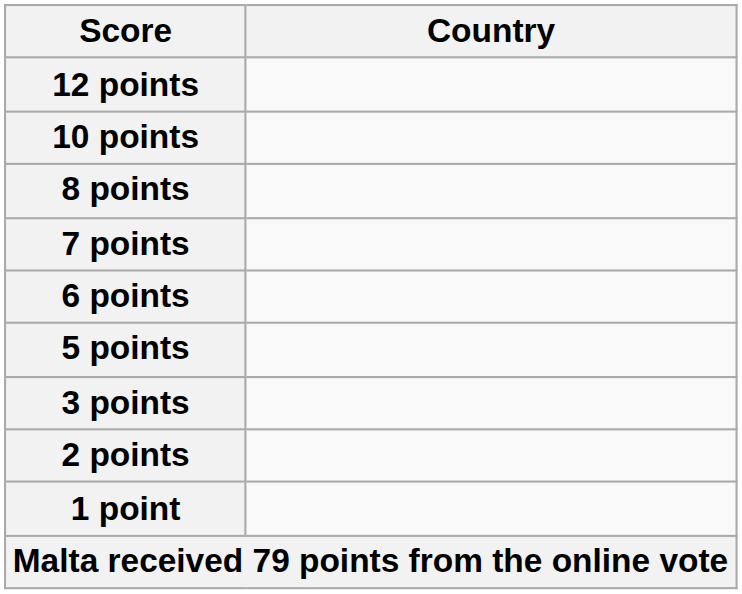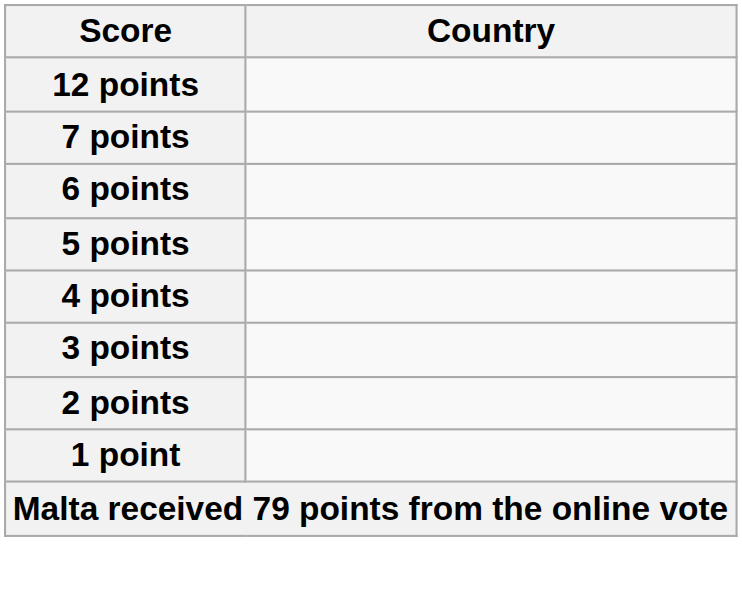 <table class="wikitable">
 <tr>
 <th scope="col" width="33%">Score</th>
 <th scope="col">Country</th>
 </tr>
 <tr>
 <th scope="row">12 points</th>
-<td></td>
-</tr>
-<tr>
-<th scope="row">10 points</th>
-<td></td>
-</tr>
-<tr>
-<th scope="row">8 points</th>
 <td></td>
 </tr>
 <tr>
 <th scope="row">7 points</th>
 <td></td>
 </tr>
 <tr>
 <th scope="row">6 points</th>
 <td></td>
 </tr>
 <tr>
 <th scope="row">5 points</th>
+<td></td>
+</tr>
+<tr>
+<th scope="row">4 points</th>
 <td></td>
 </tr>
 <tr>
 <th scope="row">3 points</th>
 <td></td>
 </tr>
 <tr>
 <th scope="row">2 points</th>
 <td></td>
 </tr>
 <tr>
 <th scope="row">1 point</th>
 <td></td>
 </tr>
 <tr>
 <th colspan="2">Malta received 79 points from the online vote</th>
 </tr>
 </table>
